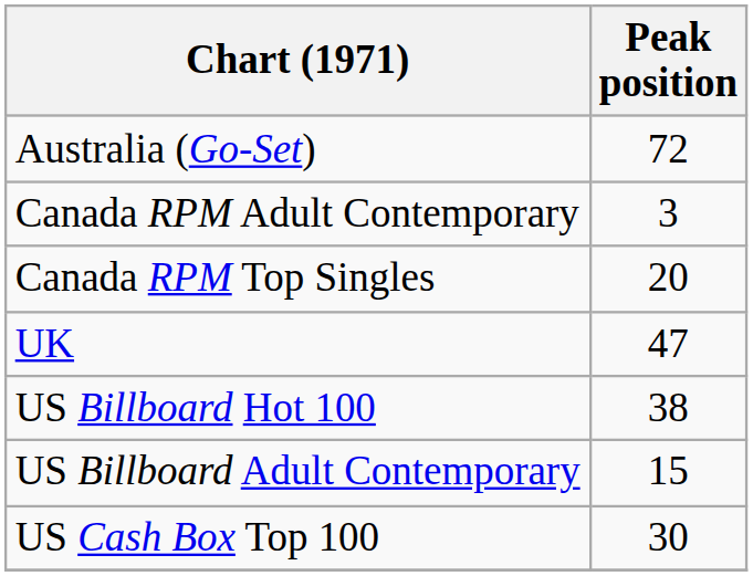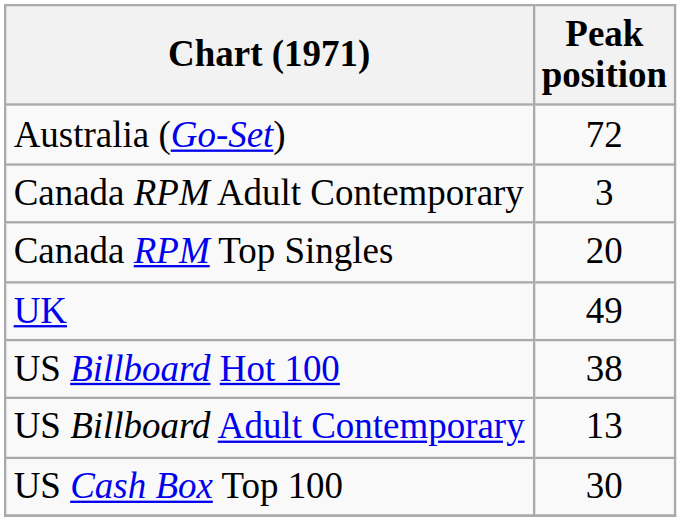 <table class="wikitable sortable">
 <tr>
 <th>Chart (1971)</th>
 <th>Peak<br>position</th>
 </tr>
 <tr>
 <td>Australia (<em><a href='#'>Go-Set</a></em>)</td>
 <td style="text-align:center;">72</td>
 </tr>
 <tr>
 <td>Canada <em>RPM</em> Adult Contemporary</td>
 <td style="text-align:center;">3</td>
 </tr>
 <tr>
 <td>Canada <em><a href='#'>RPM</a></em> Top Singles</td>
 <td style="text-align:center;">20</td>
 </tr>
 <tr>
 <td><a href='#'>UK</a></td>
-<td style="text-align:center;">47</td>
+<td style="text-align:center;">49</td>
 </tr>
 <tr>
 <td>US <em><a href='#'>Billboard</a></em> <a href='#'>Hot 100</a></td>
 <td style="text-align:center;">38</td>
 </tr>
 <tr>
 <td>US <em>Billboard</em> <a href='#'>Adult Contemporary</a></td>
-<td style="text-align:center;">15</td>
+<td style="text-align:center;">13</td>
 </tr>
 <tr>
 <td>US <a href='#'><em>Cash Box</em></a> Top 100</td>
 <td align="center">30</td>
 </tr>
 <tr>
 </tr>
 </table>
